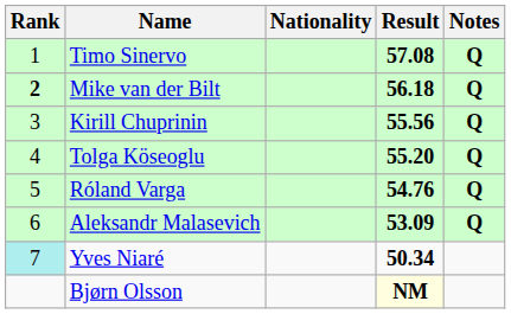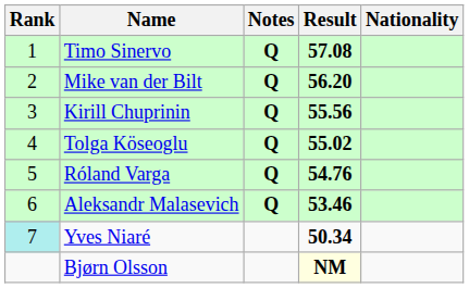 <table class="wikitable sortable" style="text-align:center">
 <tr>
 <th>Rank</th>
 <th>Name</th>
+<th>Notes</th>
+<th>Result</th>
 <th>Nationality</th>
-<th>Result</th>
-<th>Notes</th>
 </tr>
 <tr bgcolor=ccffcc>
 <td>1</td>
 <td align=left><a href='#'>Timo Sinervo</a></td>
+<td><strong>Q</strong></td>
+<td><strong>57.08</strong></td>
 <td align=left></td>
-<td><strong>57.08</strong></td>
-<td><strong>Q</strong></td>
 </tr>
 <tr bgcolor=ccffcc>
-<td><strong>2</strong></td>
+<td>2</td>
 <td align=left><a href='#'>Mike van der Bilt</a></td>
+<td><strong>Q</strong></td>
+<td><strong>56.20</strong></td>
 <td align=left></td>
-<td><strong>56.18</strong></td>
-<td><strong>Q</strong></td>
 </tr>
 <tr bgcolor=ccffcc>
 <td>3</td>
 <td align=left><a href='#'>Kirill Chuprinin</a></td>
+<td><strong>Q</strong></td>
+<td><strong>55.56</strong></td>
 <td align=left></td>
-<td><strong>55.56</strong></td>
-<td><strong>Q</strong></td>
 </tr>
 <tr bgcolor=ccffcc>
 <td>4</td>
 <td align=left><a href='#'>Tolga Köseoglu</a></td>
+<td><strong>Q</strong></td>
+<td><strong>55.02</strong></td>
 <td align=left></td>
-<td><strong>55.20</strong></td>
-<td><strong>Q</strong></td>
 </tr>
 <tr bgcolor=ccffcc>
 <td>5</td>
 <td align=left><a href='#'>Róland Varga</a></td>
+<td><strong>Q</strong></td>
+<td><strong>54.76</strong></td>
 <td align=left></td>
-<td><strong>54.76</strong></td>
-<td><strong>Q</strong></td>
 </tr>
 <tr bgcolor=ccffcc>
 <td>6</td>
 <td align=left><a href='#'>Aleksandr Malasevich</a></td>
+<td><strong>Q</strong></td>
+<td><strong>53.46</strong></td>
 <td align=left></td>
-<td><strong>53.09</strong></td>
-<td><strong>Q</strong></td>
 </tr>
 <tr>
 <td style="background: paleturquoise;">7</td>
 <td align=left><a href='#'>Yves Niaré</a></td>
+<td></td>
+<td><strong>50.34</strong></td>
 <td align=left></td>
-<td><strong>50.34</strong></td>
-<td></td>
 </tr>
 <tr>
 <td></td>
 <td align=left><a href='#'>Bjørn Olsson</a></td>
+<td></td>
+<td style="background: lightyellow;"><strong>NM</strong></td>
 <td align=left></td>
-<td style="background: lightyellow;"><strong>NM</strong></td>
-<td></td>
 </tr>
 </table>
